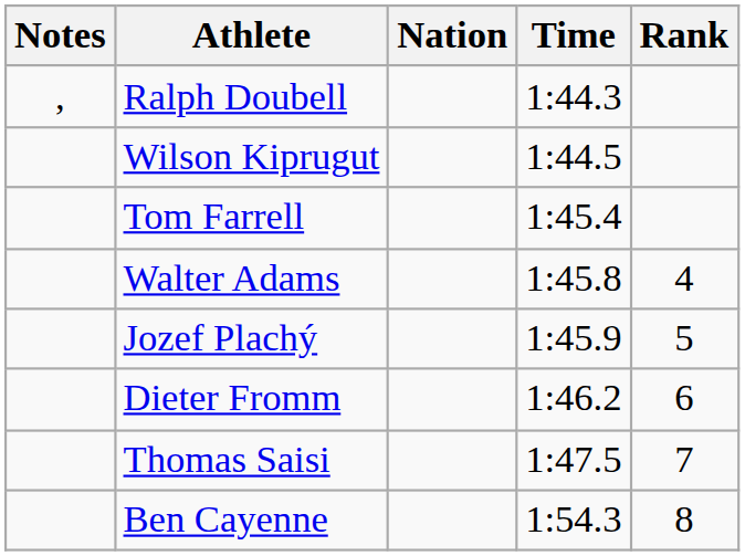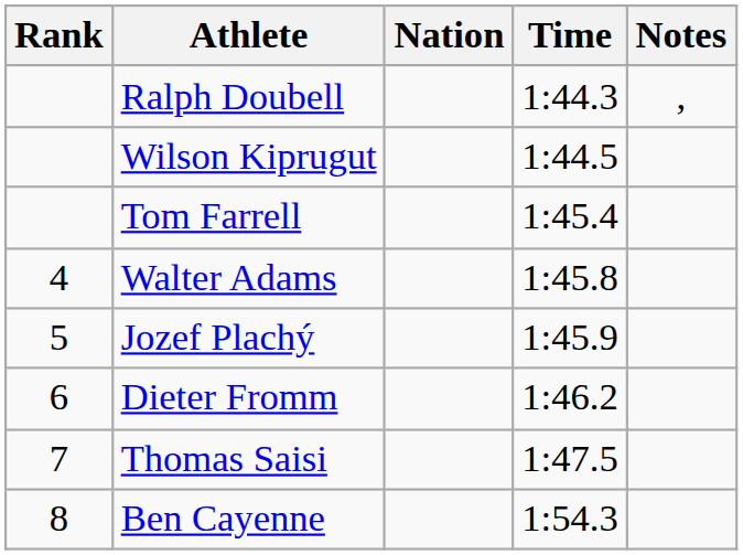 <table class="wikitable sortable" style="text-align:center">
 <tr>
-<th>Notes</th>
+<th>Rank</th>
 <th>Athlete</th>
 <th>Nation</th>
 <th>Time</th>
-<th>Rank</th>
+<th>Notes</th>
 </tr>
 <tr>
-<td>, </td>
+<td></td>
 <td align=left><a href='#'>Ralph Doubell</a></td>
 <td align=left></td>
 <td>1:44.3</td>
-<td></td>
+<td>, </td>
 </tr>
 <tr>
 <td></td>
 <td align=left><a href='#'>Wilson Kiprugut</a></td>
 <td align=left></td>
 <td>1:44.5</td>
 <td></td>
 </tr>
 <tr>
 <td></td>
 <td align=left><a href='#'>Tom Farrell</a></td>
 <td align=left></td>
 <td>1:45.4</td>
 <td></td>
 </tr>
 <tr>
-<td></td>
+<td>4</td>
 <td align=left><a href='#'>Walter Adams</a></td>
 <td align=left></td>
 <td>1:45.8</td>
-<td>4</td>
+<td></td>
 </tr>
 <tr>
-<td></td>
+<td>5</td>
 <td align=left><a href='#'>Jozef Plachý</a></td>
 <td align=left></td>
 <td>1:45.9</td>
-<td>5</td>
+<td></td>
 </tr>
 <tr>
-<td></td>
+<td>6</td>
 <td align=left><a href='#'>Dieter Fromm</a></td>
 <td align=left></td>
 <td>1:46.2</td>
-<td>6</td>
+<td></td>
 </tr>
 <tr>
-<td></td>
+<td>7</td>
 <td align=left><a href='#'>Thomas Saisi</a></td>
 <td align=left></td>
 <td>1:47.5</td>
-<td>7</td>
+<td></td>
 </tr>
 <tr>
-<td></td>
+<td>8</td>
 <td align=left><a href='#'>Ben Cayenne</a></td>
 <td align=left></td>
 <td>1:54.3</td>
-<td>8</td>
+<td></td>
 </tr>
 </table>
